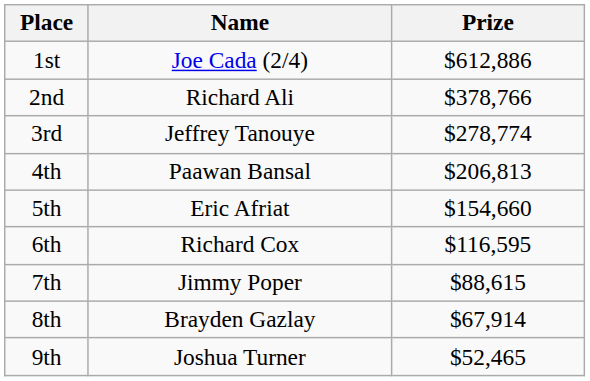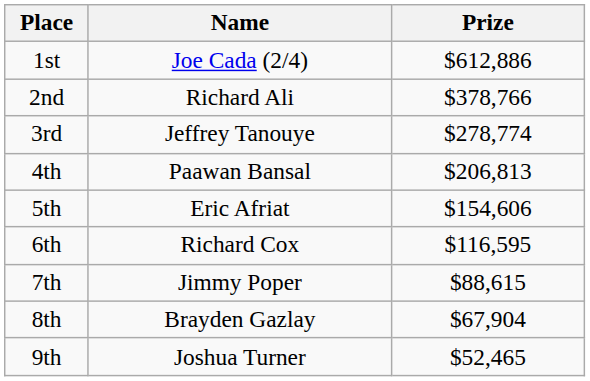 <table class="wikitable">
 <tr>
 <th width="50">Place</th>
 <th width="200">Name</th>
 <th width="125">Prize</th>
 </tr>
 <tr>
 <td align = "center">1st</td>
 <td align = "center"><a href='#'>Joe Cada</a> (2/4)</td>
 <td align = "center">$612,886</td>
 </tr>
 <tr>
 <td align = "center">2nd</td>
 <td align = "center">Richard Ali</td>
 <td align = "center">$378,766</td>
 </tr>
 <tr>
 <td align = "center">3rd</td>
 <td align = "center">Jeffrey Tanouye</td>
 <td align = "center">$278,774</td>
 </tr>
 <tr>
 <td align = "center">4th</td>
 <td align = "center">Paawan Bansal</td>
 <td align = "center">$206,813</td>
 </tr>
 <tr>
 <td align = "center">5th</td>
 <td align = "center">Eric Afriat</td>
-<td align = "center">$154,660</td>
+<td align = "center">$154,606</td>
 </tr>
 <tr>
 <td align = "center">6th</td>
 <td align = "center">Richard Cox</td>
 <td align = "center">$116,595</td>
 </tr>
 <tr>
 <td align = "center">7th</td>
 <td align = "center">Jimmy Poper</td>
 <td align = "center">$88,615</td>
 </tr>
 <tr>
 <td align = "center">8th</td>
 <td align = "center">Brayden Gazlay</td>
-<td align = "center">$67,914</td>
+<td align = "center">$67,904</td>
 </tr>
 <tr>
 <td align = "center">9th</td>
 <td align = "center">Joshua Turner</td>
 <td align = "center">$52,465</td>
 </tr>
 </table>
